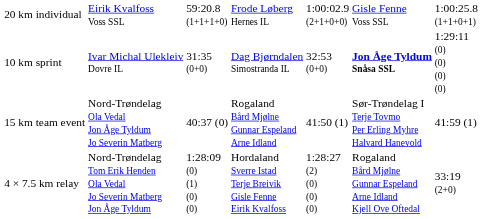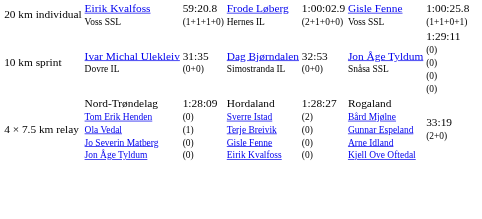 <table>
 <tr>
 <td>20 km individual</td>
 <td><a href='#'>Eirik Kvalfoss</a><br><small>Voss SSL</small></td>
 <td>59:20.8<br><small>(1+1+1+0)</small></td>
 <td><a href='#'>Frode Løberg</a><br><small>Hernes IL</small></td>
 <td>1:00:02.9<br><small>(2+1+0+0)</small></td>
 <td><a href='#'>Gisle Fenne</a><br><small>Voss SSL</small></td>
 <td>1:00:25.8<br><small>(1+1+0+1)</small></td>
 </tr>
 <tr>
 <td>10 km sprint</td>
 <td><a href='#'>Ivar Michal Ulekleiv</a><br><small>Dovre IL</small></td>
 <td>31:35<br><small>(0+0)</small></td>
 <td><a href='#'>Dag Bjørndalen</a><br><small>Simostranda IL</small></td>
 <td>32:53<br><small>(0+0)</small></td>
-<td><strong><a href='#'>Jon Åge Tyldum</a><br><small>Snåsa SSL</small></strong></td>
+<td><a href='#'>Jon Åge Tyldum</a><br><small>Snåsa SSL</small></td>
 <td>1:29:11<br><small>(0)<br>(0)<br>(0)<br>(0)</small></td>
-</tr>
-<tr>
-<td>15 km team event</td>
-<td>Nord-Trøndelag<br><small><a href='#'>Ola Vedal</a><br><a href='#'>Jon Åge Tyldum</a><br><a href='#'>Jo Severin Matberg</a></small></td>
-<td>40:37 (0)</td>
-<td>Rogaland<br><small><a href='#'>Bård Mjølne</a><br><a href='#'>Gunnar Espeland</a><br><a href='#'>Arne Idland</a></small></td>
-<td>41:50 (1)</td>
-<td>Sør-Trøndelag I<br><small><a href='#'>Terje Tovmo</a><br><a href='#'>Per Erling Myhre</a><br><a href='#'>Halvard Hanevold</a></small></td>
-<td>41:59 (1)</td>
 </tr>
 <tr>
 <td>4 × 7.5 km relay</td>
 <td>Nord-Trøndelag<br><small><a href='#'>Tom Erik Henden</a><br><a href='#'>Ola Vedal</a><br><a href='#'>Jo Severin Matberg</a><br><a href='#'>Jon Åge Tyldum</a></small></td>
 <td>1:28:09<br><small>(0)<br>(1)<br>(0)<br>(0)</small></td>
 <td>Hordaland<br><small><a href='#'>Sverre Istad</a><br><a href='#'>Terje Breivik</a><br><a href='#'>Gisle Fenne</a><br><a href='#'>Eirik Kvalfoss</a></small></td>
 <td>1:28:27<br><small>(2)<br>(0)<br>(0)<br>(0)</small></td>
 <td>Rogaland<br><small><a href='#'>Bård Mjølne</a><br><a href='#'>Gunnar Espeland</a><br><a href='#'>Arne Idland</a><br><a href='#'>Kjell Ove Oftedal</a></small></td>
 <td>33:19<br><small>(2+0)</small></td>
 </tr>
 </table>
